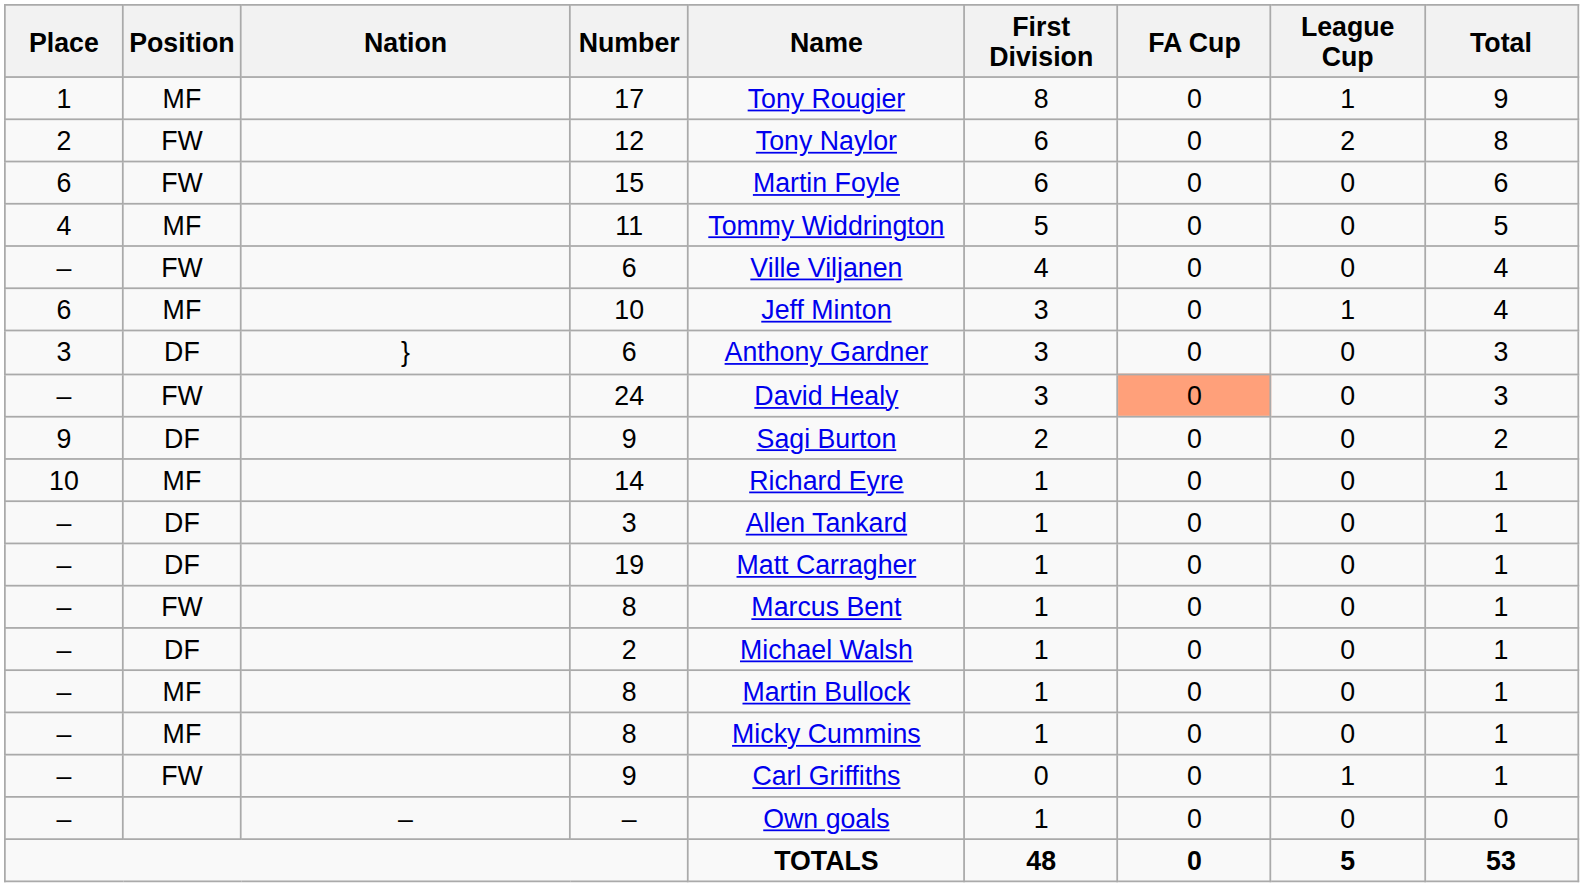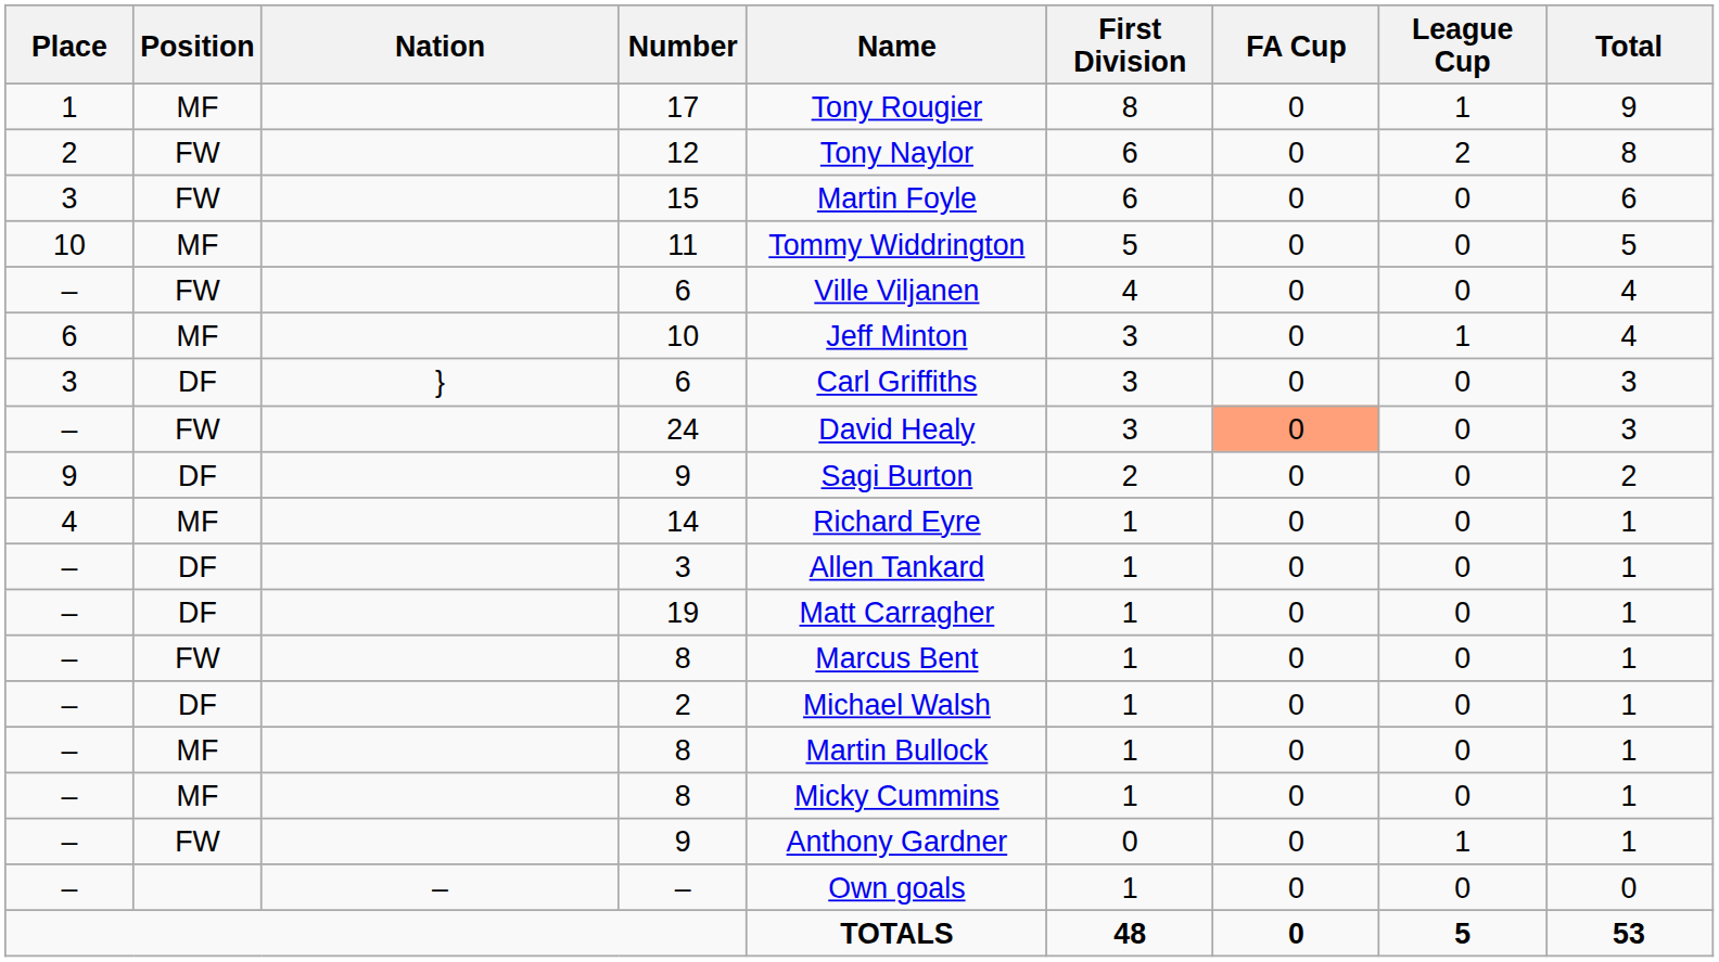 <table class="wikitable" style="font-size: 95%; text-align: center;">
 <tr>
 <th width=60>Place</th>
 <th width=60>Position</th>
 <th width=180>Nation</th>
 <th width=60>Number</th>
 <th width=150>Name</th>
 <th width=80>First Division</th>
 <th width=80>FA Cup</th>
 <th width=80>League Cup</th>
 <th width=80>Total</th>
 </tr>
 <tr>
 <td>1</td>
 <td>MF</td>
 <td></td>
 <td>17</td>
 <td><a href='#'>Tony Rougier</a></td>
 <td>8</td>
 <td>0</td>
 <td>1</td>
 <td>9</td>
 </tr>
 <tr>
 <td>2</td>
 <td>FW</td>
 <td></td>
 <td>12</td>
 <td><a href='#'>Tony Naylor</a></td>
 <td>6</td>
 <td>0</td>
 <td>2</td>
 <td>8</td>
 </tr>
 <tr>
-<td>6</td>
+<td>3</td>
 <td>FW</td>
 <td></td>
 <td>15</td>
 <td><a href='#'>Martin Foyle</a></td>
 <td>6</td>
 <td>0</td>
 <td>0</td>
 <td>6</td>
 </tr>
 <tr>
-<td>4</td>
+<td>10</td>
 <td>MF</td>
 <td></td>
 <td>11</td>
 <td><a href='#'>Tommy Widdrington</a></td>
 <td>5</td>
 <td>0</td>
 <td>0</td>
 <td>5</td>
 </tr>
 <tr>
 <td>–</td>
 <td>FW</td>
 <td></td>
 <td>6</td>
 <td><a href='#'>Ville Viljanen</a></td>
 <td>4</td>
 <td>0</td>
 <td>0</td>
 <td>4</td>
 </tr>
 <tr>
 <td>6</td>
 <td>MF</td>
 <td></td>
 <td>10</td>
 <td><a href='#'>Jeff Minton</a></td>
 <td>3</td>
 <td>0</td>
 <td>1</td>
 <td>4</td>
 </tr>
 <tr>
 <td>3</td>
 <td>DF</td>
 <td>}</td>
 <td>6</td>
-<td><a href='#'>Anthony Gardner</a></td>
+<td><a href='#'>Carl Griffiths</a></td>
 <td>3</td>
 <td>0</td>
 <td>0</td>
 <td>3</td>
 </tr>
 <tr>
 <td>–</td>
 <td>FW</td>
 <td></td>
 <td>24</td>
 <td><a href='#'>David Healy</a></td>
 <td>3</td>
 <td style="background: lightsalmon;">0</td>
 <td>0</td>
 <td>3</td>
 </tr>
 <tr>
 <td>9</td>
 <td>DF</td>
 <td></td>
 <td>9</td>
 <td><a href='#'>Sagi Burton</a></td>
 <td>2</td>
 <td>0</td>
 <td>0</td>
 <td>2</td>
 </tr>
 <tr>
-<td>10</td>
+<td>4</td>
 <td>MF</td>
 <td></td>
 <td>14</td>
 <td><a href='#'>Richard Eyre</a></td>
 <td>1</td>
 <td>0</td>
 <td>0</td>
 <td>1</td>
 </tr>
 <tr>
 <td>–</td>
 <td>DF</td>
 <td></td>
 <td>3</td>
 <td><a href='#'>Allen Tankard</a></td>
 <td>1</td>
 <td>0</td>
 <td>0</td>
 <td>1</td>
 </tr>
 <tr>
 <td>–</td>
 <td>DF</td>
 <td></td>
 <td>19</td>
 <td><a href='#'>Matt Carragher</a></td>
 <td>1</td>
 <td>0</td>
 <td>0</td>
 <td>1</td>
 </tr>
 <tr>
 <td>–</td>
 <td>FW</td>
 <td></td>
 <td>8</td>
 <td><a href='#'>Marcus Bent</a></td>
 <td>1</td>
 <td>0</td>
 <td>0</td>
 <td>1</td>
 </tr>
 <tr>
 <td>–</td>
 <td>DF</td>
 <td></td>
 <td>2</td>
 <td><a href='#'>Michael Walsh</a></td>
 <td>1</td>
 <td>0</td>
 <td>0</td>
 <td>1</td>
 </tr>
 <tr>
 <td>–</td>
 <td>MF</td>
 <td></td>
 <td>8</td>
 <td><a href='#'>Martin Bullock</a></td>
 <td>1</td>
 <td>0</td>
 <td>0</td>
 <td>1</td>
 </tr>
 <tr>
 <td>–</td>
 <td>MF</td>
 <td></td>
 <td>8</td>
 <td><a href='#'>Micky Cummins</a></td>
 <td>1</td>
 <td>0</td>
 <td>0</td>
 <td>1</td>
 </tr>
 <tr>
 <td>–</td>
 <td>FW</td>
 <td></td>
 <td>9</td>
-<td><a href='#'>Carl Griffiths</a></td>
+<td><a href='#'>Anthony Gardner</a></td>
 <td>0</td>
 <td>0</td>
 <td>1</td>
 <td>1</td>
 </tr>
 <tr>
 <td>–</td>
 <td></td>
 <td>–</td>
 <td>–</td>
 <td><a href='#'>Own goals</a></td>
 <td>1</td>
 <td>0</td>
 <td>0</td>
 <td>0</td>
 </tr>
 <tr>
 <td colspan="4"></td>
 <td><strong>TOTALS</strong></td>
 <td><strong>48</strong></td>
 <td><strong>0</strong></td>
 <td><strong>5</strong></td>
 <td><strong>53</strong></td>
 </tr>
 </table>
